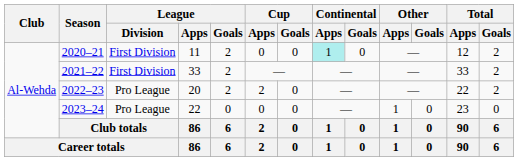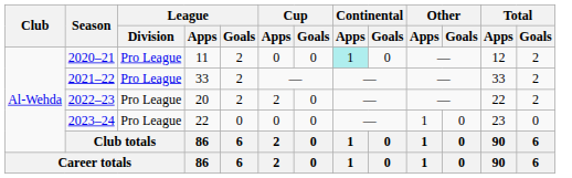 <table class="wikitable" style="text-align: center">
 <tr>
 <th rowspan="2">Club</th>
 <th rowspan="2">Season</th>
 <th colspan="3">League</th>
 <th colspan="2">Cup</th>
 <th colspan="2">Continental</th>
 <th colspan="2">Other</th>
 <th colspan="2">Total</th>
 </tr>
 <tr>
 <th>Division</th>
 <th>Apps</th>
 <th>Goals</th>
 <th>Apps</th>
 <th>Goals</th>
 <th>Apps</th>
 <th>Goals</th>
 <th>Apps</th>
 <th>Goals</th>
 <th>Apps</th>
 <th>Goals</th>
 </tr>
 <tr>
 <td rowspan=5><a href='#'>Al-Wehda</a></td>
 <td><a href='#'>2020–21</a></td>
-<td><a href='#'>First Division</a></td>
+<td><a href='#'>Pro League</a></td>
 <td>11</td>
 <td>2</td>
 <td>0</td>
 <td>0</td>
 <td style="background: paleturquoise;">1</td>
 <td>0</td>
 <td colspan=2>—</td>
 <td>12</td>
 <td>2</td>
 </tr>
 <tr>
 <td><a href='#'>2021–22</a></td>
-<td><a href='#'>First Division</a></td>
+<td><a href='#'>Pro League</a></td>
 <td>33</td>
 <td>2</td>
 <td colspan=2>—</td>
 <td colspan=2>—</td>
 <td colspan=2>—</td>
 <td>33</td>
 <td>2</td>
 </tr>
 <tr>
 <td><a href='#'>2022–23</a></td>
 <td>Pro League</td>
 <td>20</td>
 <td>2</td>
 <td>2</td>
 <td>0</td>
 <td colspan=2>—</td>
 <td colspan=2>—</td>
 <td>22</td>
 <td>2</td>
 </tr>
 <tr>
 <td><a href='#'>2023–24</a></td>
 <td>Pro League</td>
 <td>22</td>
 <td>0</td>
 <td>0</td>
 <td>0</td>
 <td colspan=2>—</td>
 <td>1</td>
 <td>0</td>
 <td>23</td>
 <td>0</td>
 </tr>
 <tr>
 <th colspan=2>Club totals</th>
 <th>86</th>
 <th>6</th>
 <th>2</th>
 <th>0</th>
 <th>1</th>
 <th>0</th>
 <th>1</th>
 <th>0</th>
 <th>90</th>
 <th>6</th>
 </tr>
 <tr>
 <th colspan=3>Career totals</th>
 <th>86</th>
 <th>6</th>
 <th>2</th>
 <th>0</th>
 <th>1</th>
 <th>0</th>
 <th>1</th>
 <th>0</th>
 <th>90</th>
 <th>6</th>
 </tr>
 </table>
